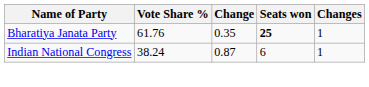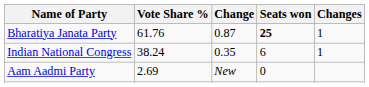 <table class="wikitable sortable">
 <tr>
 <th>Name of Party</th>
 <th>Vote Share % </th>
 <th>Change</th>
 <th>Seats won</th>
 <th>Changes</th>
 </tr>
 <tr>
 <td><a href='#'>Bharatiya Janata Party</a></td>
 <td>61.76</td>
-<td> 0.35</td>
+<td> 0.87</td>
 <td><strong>25</strong></td>
 <td> 1</td>
 </tr>
 <tr>
 <td><a href='#'>Indian National Congress</a></td>
 <td>38.24</td>
-<td> 0.87</td>
+<td> 0.35</td>
 <td>6</td>
 <td> 1</td>
 </tr>
+<tr>
+<td><a href='#'>Aam Aadmi Party</a></td>
+<td>2.69</td>
+<td><em>New</em></td>
+<td>0</td>
+<td></td>
+</tr>
 </table>
